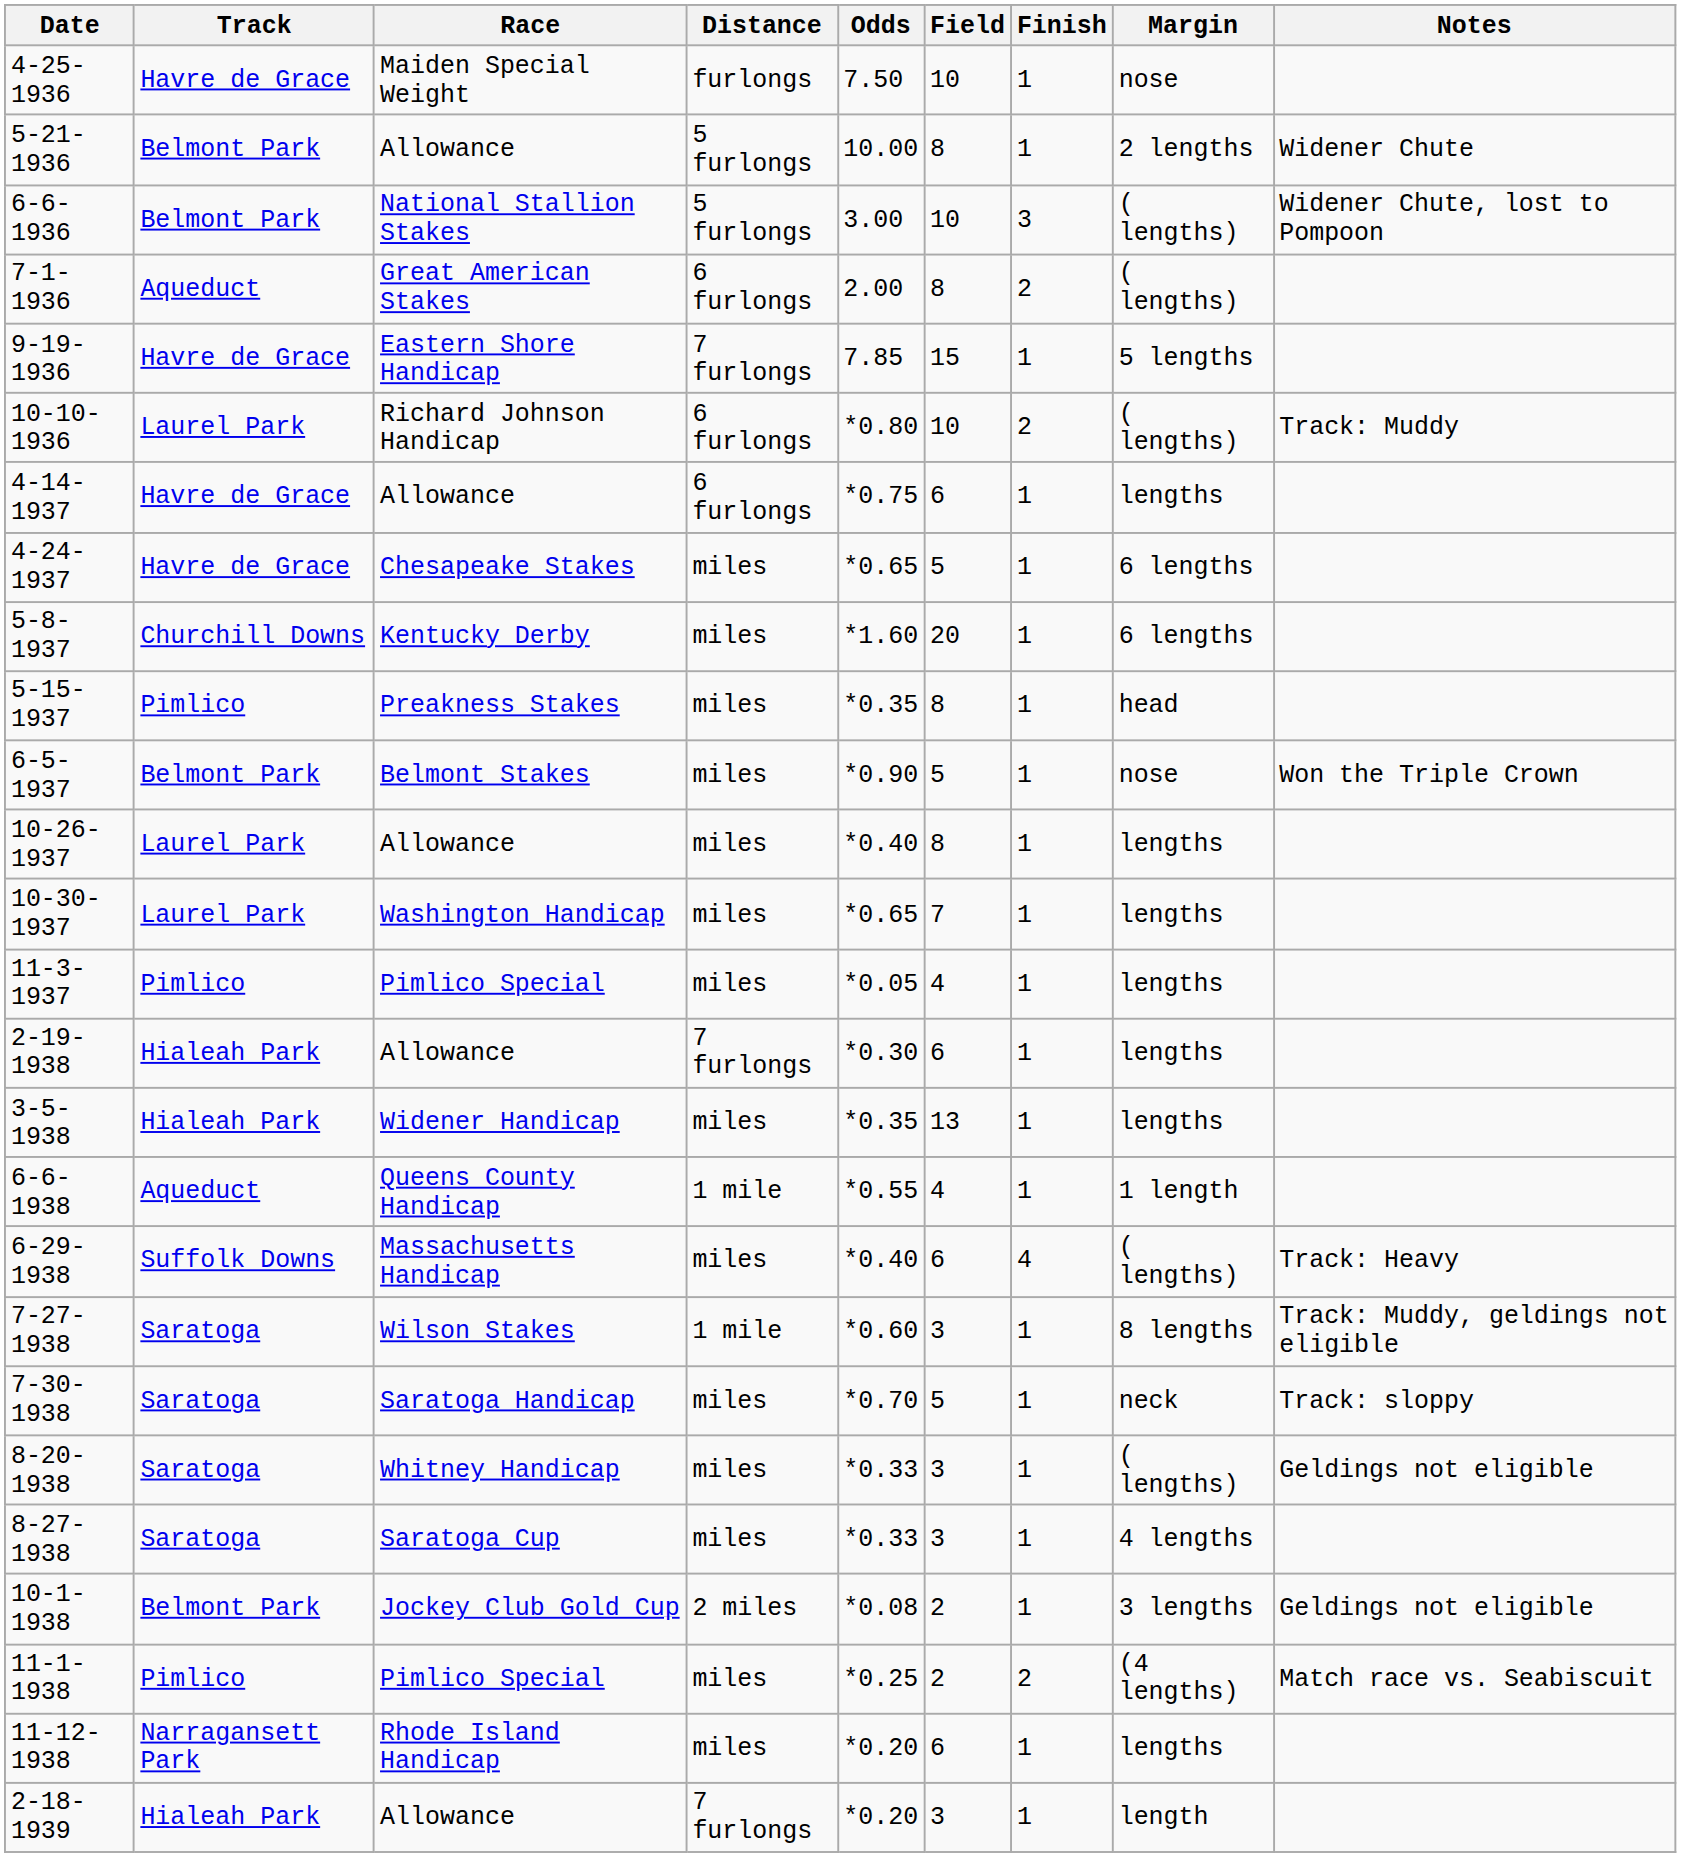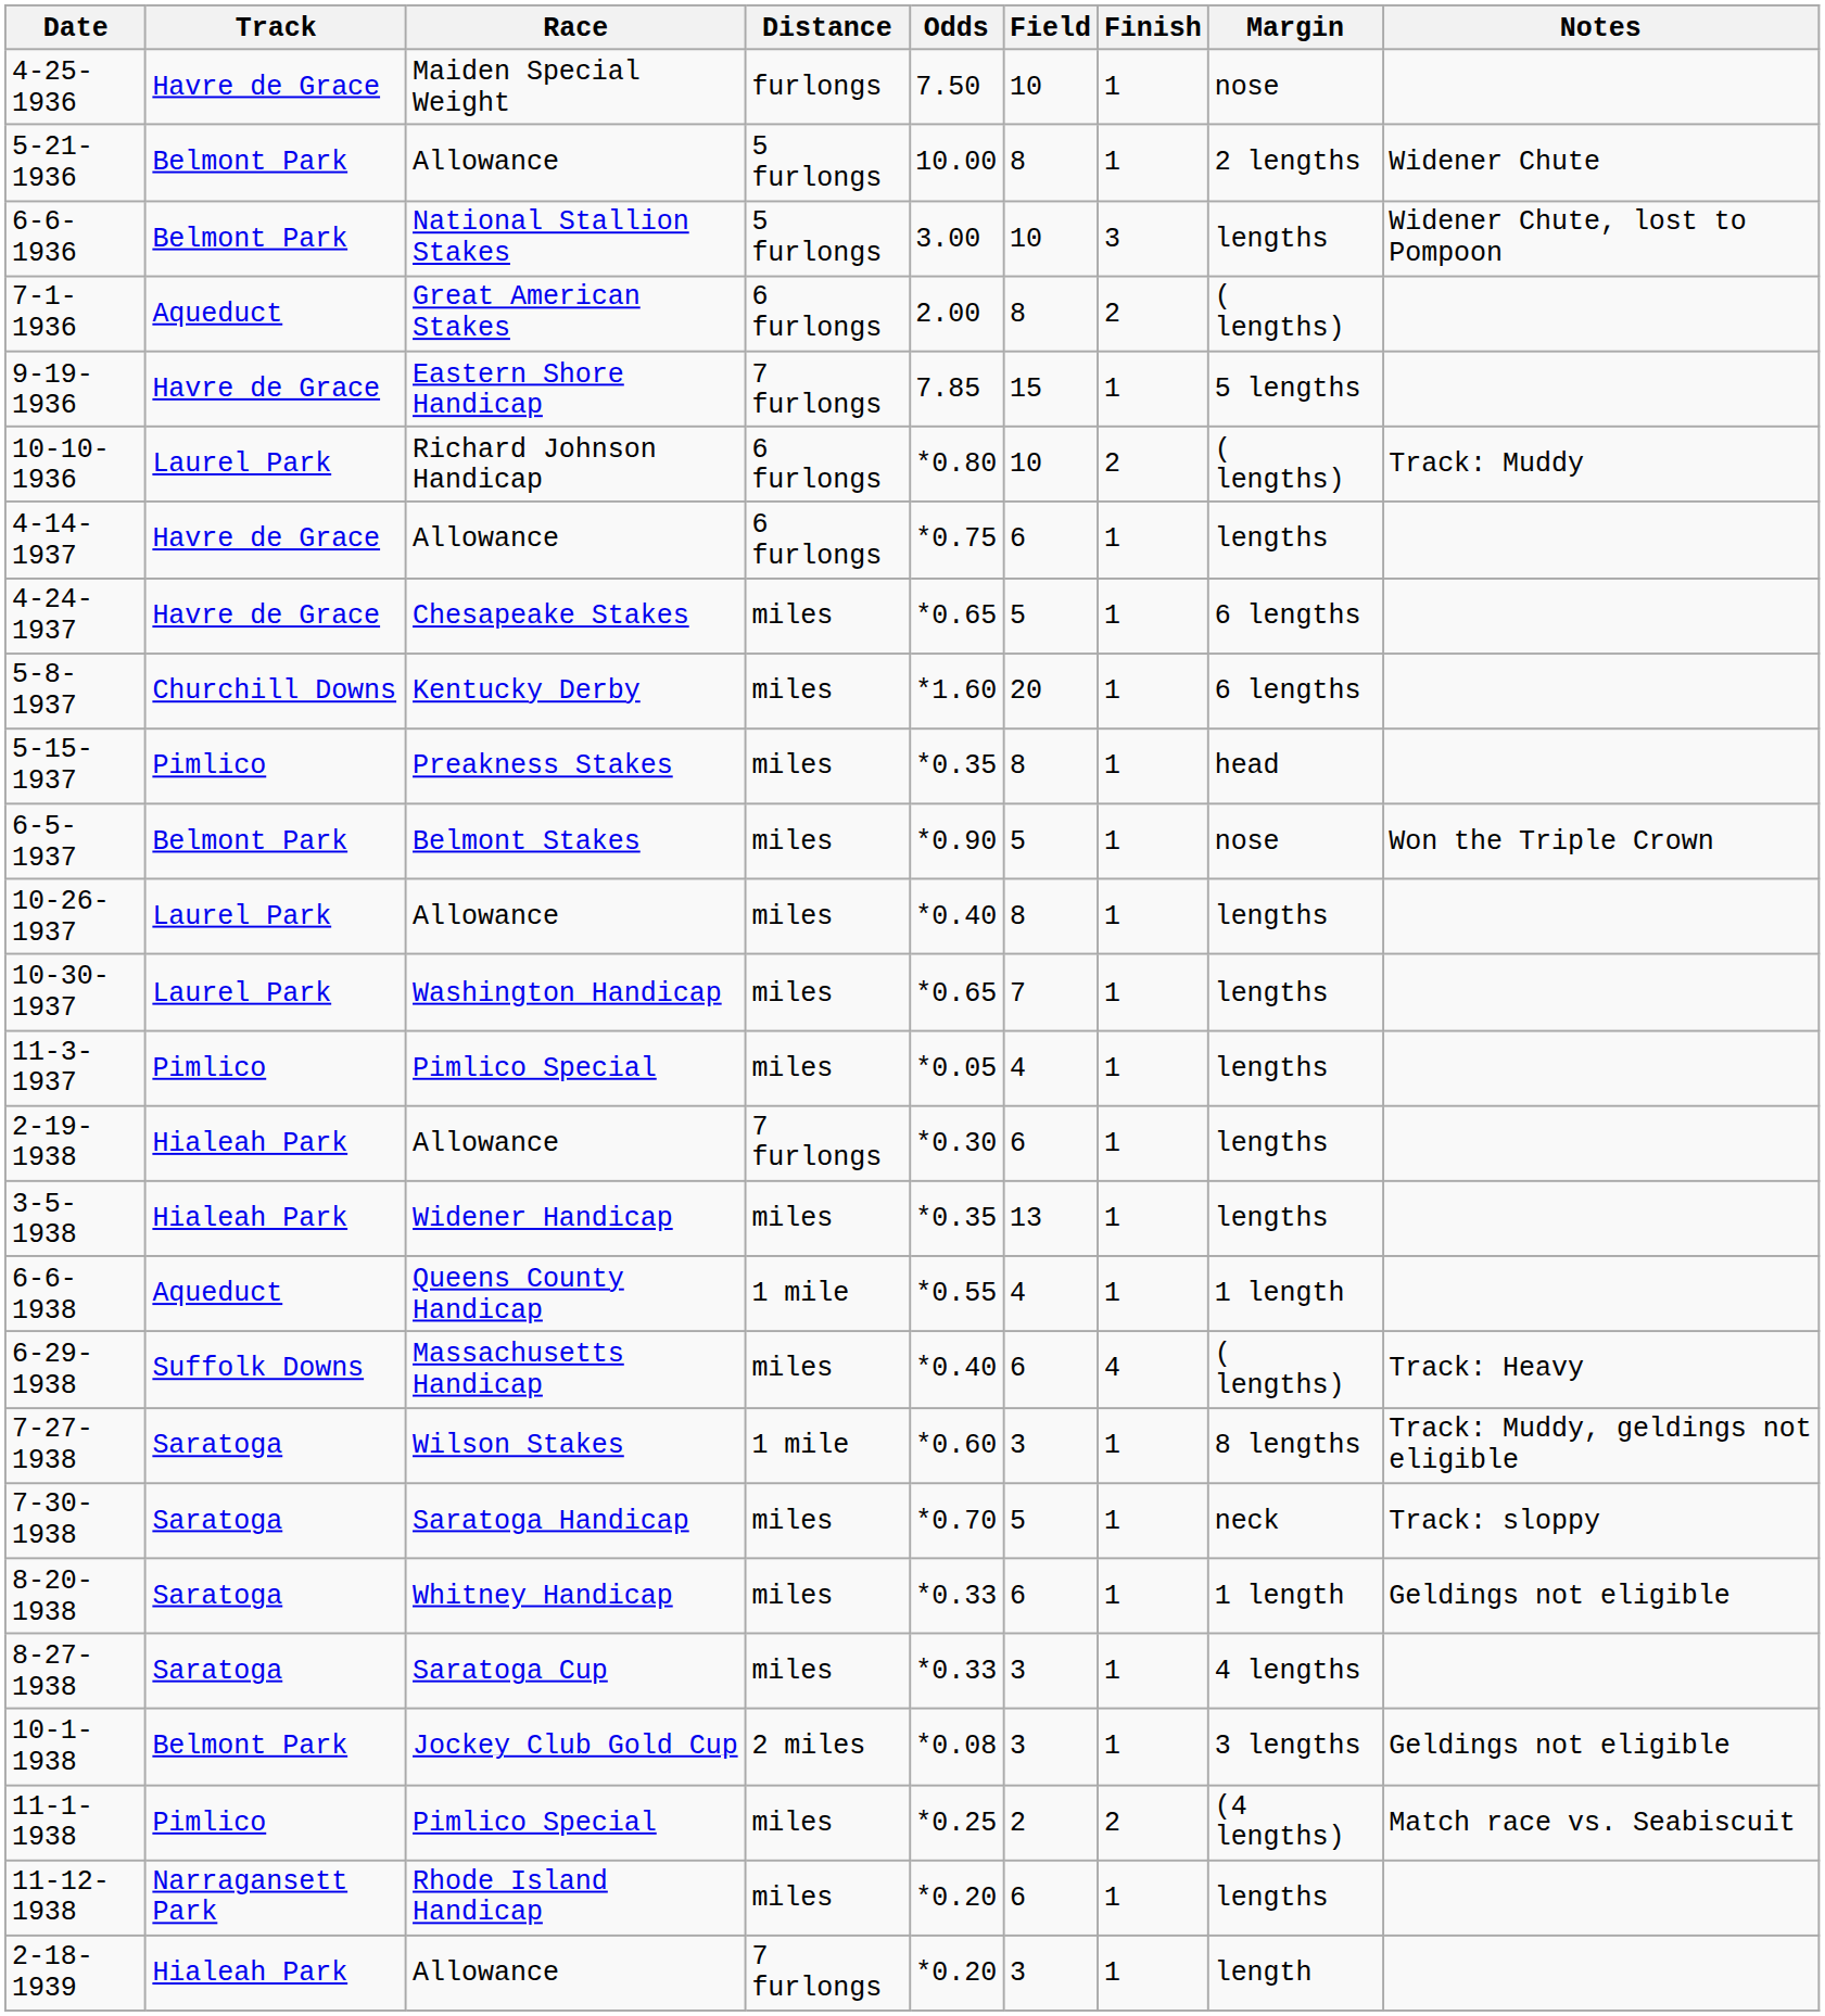 <table class="wikitable sortable mw-collapsible">
 <tr>
 <th>Date</th>
 <th>Track</th>
 <th>Race</th>
 <th>Distance</th>
 <th>Odds</th>
 <th>Field</th>
 <th>Finish</th>
 <th>Margin</th>
 <th>Notes</th>
 </tr>
 <tr>
 <td>4-25-1936</td>
 <td><a href='#'>Havre de Grace</a></td>
 <td>Maiden Special Weight</td>
 <td> furlongs</td>
 <td>7.50</td>
 <td>10</td>
 <td>1</td>
 <td>nose</td>
 <td></td>
 </tr>
 <tr>
 <td>5-21-1936</td>
 <td><a href='#'>Belmont Park</a></td>
 <td>Allowance</td>
 <td>5 furlongs</td>
 <td>10.00</td>
 <td>8</td>
 <td>1</td>
 <td>2 lengths</td>
 <td>Widener Chute</td>
 </tr>
 <tr>
 <td>6-6-1936</td>
 <td><a href='#'>Belmont Park</a></td>
 <td><a href='#'>National Stallion Stakes</a></td>
 <td>5 furlongs</td>
 <td>3.00</td>
 <td>10</td>
 <td>3</td>
-<td>( lengths)</td>
+<td> lengths</td>
 <td>Widener Chute, lost to Pompoon</td>
 </tr>
 <tr>
 <td>7-1-1936</td>
 <td><a href='#'>Aqueduct</a></td>
 <td><a href='#'>Great American Stakes</a></td>
 <td>6 furlongs</td>
 <td>2.00</td>
 <td>8</td>
 <td>2</td>
 <td>( lengths)</td>
 <td></td>
 </tr>
 <tr>
 <td>9-19-1936</td>
 <td><a href='#'>Havre de Grace</a></td>
 <td><a href='#'>Eastern Shore Handicap</a></td>
 <td>7 furlongs</td>
 <td>7.85</td>
 <td>15</td>
 <td>1</td>
 <td>5 lengths</td>
 <td></td>
 </tr>
 <tr>
 <td>10-10-1936</td>
 <td><a href='#'>Laurel Park</a></td>
 <td>Richard Johnson Handicap</td>
 <td>6 furlongs</td>
 <td>*0.80</td>
 <td>10</td>
 <td>2</td>
 <td>( lengths)</td>
 <td>Track: Muddy</td>
 </tr>
 <tr>
 <td>4-14-1937</td>
 <td><a href='#'>Havre de Grace</a></td>
 <td>Allowance</td>
 <td>6 furlongs</td>
 <td>*0.75</td>
 <td>6</td>
 <td>1</td>
 <td> lengths</td>
 <td></td>
 </tr>
 <tr>
 <td>4-24-1937</td>
 <td><a href='#'>Havre de Grace</a></td>
 <td><a href='#'>Chesapeake Stakes</a></td>
 <td> miles</td>
 <td>*0.65</td>
 <td>5</td>
 <td>1</td>
 <td>6 lengths</td>
 <td></td>
 </tr>
 <tr>
 <td>5-8-1937</td>
 <td><a href='#'>Churchill Downs</a></td>
 <td><a href='#'>Kentucky Derby</a></td>
 <td> miles</td>
 <td>*1.60</td>
 <td>20</td>
 <td>1</td>
 <td>6 lengths</td>
 <td></td>
 </tr>
 <tr>
 <td>5-15-1937</td>
 <td><a href='#'>Pimlico</a></td>
 <td><a href='#'>Preakness Stakes</a></td>
 <td> miles</td>
 <td>*0.35</td>
 <td>8</td>
 <td>1</td>
 <td>head</td>
 <td></td>
 </tr>
 <tr>
 <td>6-5-1937</td>
 <td><a href='#'>Belmont Park</a></td>
 <td><a href='#'>Belmont Stakes</a></td>
 <td> miles</td>
 <td>*0.90</td>
 <td>5</td>
 <td>1</td>
 <td>nose</td>
 <td>Won the Triple Crown</td>
 </tr>
 <tr>
 <td>10-26-1937</td>
 <td><a href='#'>Laurel Park</a></td>
 <td>Allowance</td>
 <td> miles</td>
 <td>*0.40</td>
 <td>8</td>
 <td>1</td>
 <td> lengths</td>
 <td></td>
 </tr>
 <tr>
 <td>10-30-1937</td>
 <td><a href='#'>Laurel Park</a></td>
 <td><a href='#'>Washington Handicap</a></td>
 <td> miles</td>
 <td>*0.65</td>
 <td>7</td>
 <td>1</td>
 <td> lengths</td>
 <td></td>
 </tr>
 <tr>
 <td>11-3-1937</td>
 <td><a href='#'>Pimlico</a></td>
 <td><a href='#'>Pimlico Special</a></td>
 <td> miles</td>
 <td>*0.05</td>
 <td>4</td>
 <td>1</td>
 <td> lengths</td>
 <td></td>
 </tr>
 <tr>
 <td>2-19-1938</td>
 <td><a href='#'>Hialeah Park</a></td>
 <td>Allowance</td>
 <td>7 furlongs</td>
 <td>*0.30</td>
 <td>6</td>
 <td>1</td>
 <td> lengths</td>
 <td></td>
 </tr>
 <tr>
 <td>3-5-1938</td>
 <td><a href='#'>Hialeah Park</a></td>
 <td><a href='#'>Widener Handicap</a></td>
 <td> miles</td>
 <td>*0.35</td>
 <td>13</td>
 <td>1</td>
 <td> lengths</td>
 <td></td>
 </tr>
 <tr>
 <td>6-6-1938</td>
 <td><a href='#'>Aqueduct</a></td>
 <td><a href='#'>Queens County Handicap</a></td>
 <td>1 mile</td>
 <td>*0.55</td>
 <td>4</td>
 <td>1</td>
 <td>1 length</td>
 <td></td>
 </tr>
 <tr>
 <td>6-29-1938</td>
 <td><a href='#'>Suffolk Downs</a></td>
 <td><a href='#'>Massachusetts Handicap</a></td>
 <td> miles</td>
 <td>*0.40</td>
 <td>6</td>
 <td>4</td>
 <td>( lengths)</td>
 <td>Track: Heavy</td>
 </tr>
 <tr>
 <td>7-27-1938</td>
 <td><a href='#'>Saratoga</a></td>
 <td><a href='#'>Wilson Stakes</a></td>
 <td>1 mile</td>
 <td>*0.60</td>
 <td>3</td>
 <td>1</td>
 <td>8 lengths</td>
 <td>Track: Muddy, geldings not eligible</td>
 </tr>
 <tr>
 <td>7-30-1938</td>
 <td><a href='#'>Saratoga</a></td>
 <td><a href='#'>Saratoga Handicap</a></td>
 <td> miles</td>
 <td>*0.70</td>
 <td>5</td>
 <td>1</td>
 <td>neck</td>
 <td>Track: sloppy</td>
 </tr>
 <tr>
 <td>8-20-1938</td>
 <td><a href='#'>Saratoga</a></td>
 <td><a href='#'>Whitney Handicap</a></td>
 <td> miles</td>
 <td>*0.33</td>
-<td>3</td>
+<td>6</td>
 <td>1</td>
-<td>( lengths)</td>
+<td>1 length</td>
 <td>Geldings not eligible</td>
 </tr>
 <tr>
 <td>8-27-1938</td>
 <td><a href='#'>Saratoga</a></td>
 <td><a href='#'>Saratoga Cup</a></td>
 <td> miles</td>
 <td>*0.33</td>
 <td>3</td>
 <td>1</td>
 <td>4 lengths</td>
 <td></td>
 </tr>
 <tr>
 <td>10-1-1938</td>
 <td><a href='#'>Belmont Park</a></td>
 <td><a href='#'>Jockey Club Gold Cup</a></td>
 <td>2 miles</td>
 <td>*0.08</td>
-<td>2</td>
+<td>3</td>
 <td>1</td>
 <td>3 lengths</td>
 <td>Geldings not eligible</td>
 </tr>
 <tr>
 <td>11-1-1938</td>
 <td><a href='#'>Pimlico</a></td>
 <td><a href='#'>Pimlico Special</a></td>
 <td> miles</td>
 <td>*0.25</td>
 <td>2</td>
 <td>2</td>
 <td>(4 lengths)</td>
 <td>Match race vs. Seabiscuit</td>
 </tr>
 <tr>
 <td>11-12-1938</td>
 <td><a href='#'>Narragansett Park</a></td>
 <td><a href='#'>Rhode Island Handicap</a></td>
 <td> miles</td>
 <td>*0.20</td>
 <td>6</td>
 <td>1</td>
 <td> lengths</td>
 <td></td>
 </tr>
 <tr>
 <td>2-18-1939</td>
 <td><a href='#'>Hialeah Park</a></td>
 <td>Allowance</td>
 <td>7 furlongs</td>
 <td>*0.20</td>
 <td>3</td>
 <td>1</td>
 <td> length</td>
 <td></td>
 </tr>
 </table>
